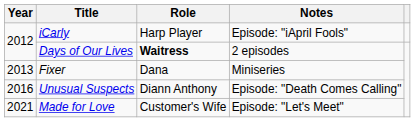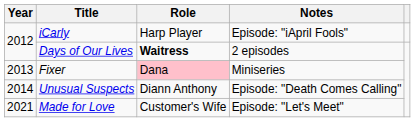 <table class="wikitable sortable plainrowheaders">
 <tr style="text-align:center;">
 <th scope="col">Year</th>
 <th scope="col">Title</th>
 <th scope="col">Role</th>
 <th scope="col">Notes</th>
 <th></th>
 </tr>
 <tr>
 <td rowspan="2">2012</td>
 <td><em><a href='#'>iCarly</a></em></td>
 <td>Harp Player</td>
 <td>Episode: "iApril Fools"</td>
 <td align="center"></td>
 </tr>
 <tr>
 <td><em><a href='#'>Days of Our Lives</a></em></td>
 <td><strong>Waitress</strong></td>
 <td>2 episodes</td>
 <td rowspan="4"></td>
 </tr>
 <tr>
 <td>2013</td>
 <td><em>Fixer</em></td>
-<td>Dana</td>
+<td style="background: pink;">Dana</td>
 <td>Miniseries</td>
 </tr>
 <tr>
-<td>2016</td>
+<td>2014</td>
 <td><em><a href='#'>Unusual Suspects</a></em></td>
 <td>Diann Anthony</td>
 <td>Episode: "Death Comes Calling"</td>
 </tr>
 <tr>
 <td>2021</td>
 <td><em><a href='#'>Made for Love</a></em></td>
 <td>Customer's Wife</td>
 <td>Episode: "Let's Meet"</td>
 </tr>
 </table>
